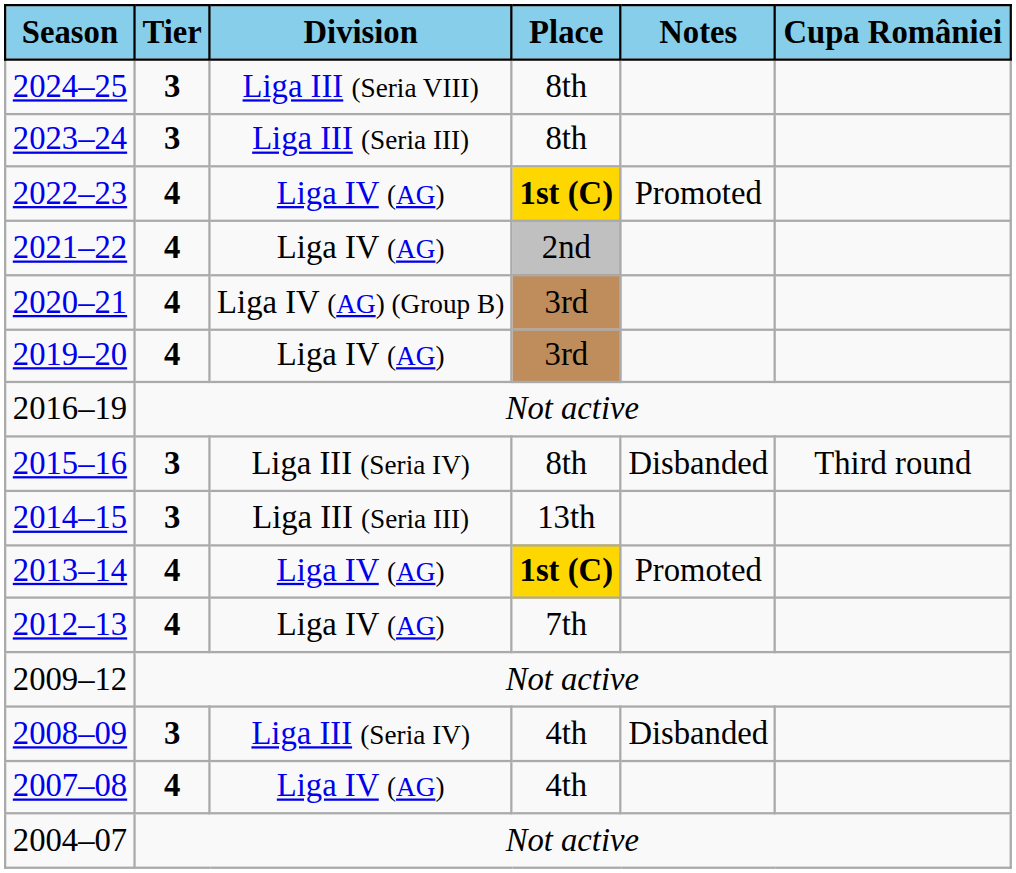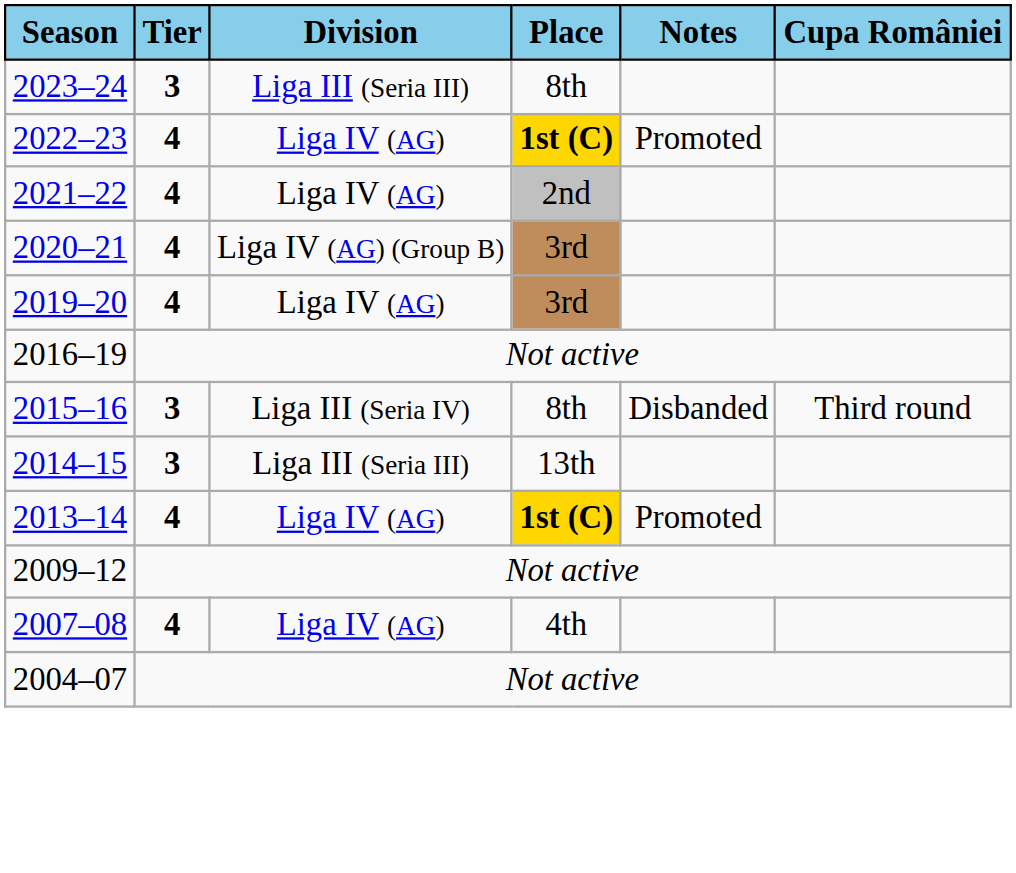 <table class="wikitable" style="text-align:center; font-size:90%">
 <tr>
 <th style="background:#87CEEB;color:#000000;border:1px solid #000000;">Season</th>
 <th style="background:#87CEEB;color:#000000;border:1px solid #000000;">Tier</th>
 <th style="background:#87CEEB;color:#000000;border:1px solid #000000;">Division</th>
 <th style="background:#87CEEB;color:#000000;border:1px solid #000000;">Place</th>
 <th style="background:#87CEEB;color:#000000;border:1px solid #000000;">Notes</th>
 <th style="background:#87CEEB;color:#000000;border:1px solid #000000;">Cupa României</th>
-</tr>
-<tr>
-<td><a href='#'>2024–25</a></td>
-<td><strong>3</strong></td>
-<td><a href='#'>Liga III</a> <small>(Seria VIII)</small></td>
-<td>8th</td>
-<td></td>
-<td></td>
 </tr>
 <tr>
 <td><a href='#'>2023–24</a></td>
 <td><strong>3</strong></td>
 <td><a href='#'>Liga III</a> <small>(Seria III)</small></td>
 <td>8th</td>
 <td></td>
 <td></td>
 </tr>
 <tr>
 <td><a href='#'>2022–23</a></td>
 <td><strong>4</strong></td>
 <td><a href='#'>Liga IV</a> <small>(<a href='#'>AG</a>)</small></td>
 <td align=center bgcolor=gold><strong>1st</strong> <strong>(C)</strong></td>
 <td>Promoted</td>
 <td></td>
 </tr>
 <tr>
 <td><a href='#'>2021–22</a></td>
 <td><strong>4</strong></td>
 <td>Liga IV <small>(<a href='#'>AG</a>)</small></td>
 <td align=center bgcolor=silver>2nd</td>
 <td></td>
 <td></td>
 </tr>
 <tr>
 <td><a href='#'>2020–21</a></td>
 <td><strong>4</strong></td>
 <td>Liga IV <small>(<a href='#'>AG</a>) (Group B)</small></td>
 <td align=center bgcolor=#BF8D5B>3rd</td>
 <td></td>
 <td></td>
 </tr>
 <tr>
 <td><a href='#'>2019–20</a></td>
 <td><strong>4</strong></td>
 <td>Liga IV <small>(<a href='#'>AG</a>)</small></td>
 <td align=center bgcolor=#BF8D5B>3rd</td>
 <td></td>
 <td></td>
 </tr>
 <tr>
 <td>2016–19</td>
 <td align=center colspan=5><em>Not active</em></td>
 </tr>
 <tr>
 <td><a href='#'>2015–16</a></td>
 <td><strong>3</strong></td>
 <td>Liga III <small>(Seria IV)</small></td>
 <td>8th</td>
 <td>Disbanded</td>
 <td>Third round</td>
 </tr>
 <tr>
 <td><a href='#'>2014–15</a></td>
 <td><strong>3</strong></td>
 <td>Liga III <small>(Seria III)</small></td>
 <td>13th</td>
 <td></td>
 <td></td>
 </tr>
 <tr>
 <td><a href='#'>2013–14</a></td>
 <td><strong>4</strong></td>
 <td><a href='#'>Liga IV</a> <small>(<a href='#'>AG</a>)</small></td>
 <td align=center bgcolor=gold><strong>1st</strong> <strong>(C)</strong></td>
 <td>Promoted</td>
 <td></td>
 </tr>
 <tr>
-<td><a href='#'>2012–13</a></td>
-<td><strong>4</strong></td>
-<td>Liga IV <small>(<a href='#'>AG</a>)</small></td>
-<td>7th</td>
-<td></td>
-<td></td>
-</tr>
-<tr>
 <td>2009–12</td>
 <td align=center colspan=5><em>Not active</em></td>
-</tr>
-<tr>
-<td><a href='#'>2008–09</a></td>
-<td><strong>3</strong></td>
-<td><a href='#'>Liga III</a> <small>(Seria IV)</small></td>
-<td>4th</td>
-<td>Disbanded</td>
-<td></td>
 </tr>
 <tr>
 <td><a href='#'>2007–08</a></td>
 <td><strong>4</strong></td>
 <td><a href='#'>Liga IV</a> <small>(<a href='#'>AG</a>)</small></td>
 <td>4th</td>
 <td></td>
 <td></td>
 </tr>
 <tr>
 <td>2004–07</td>
 <td align=center colspan=5><em>Not active</em></td>
 </tr>
 </table>
